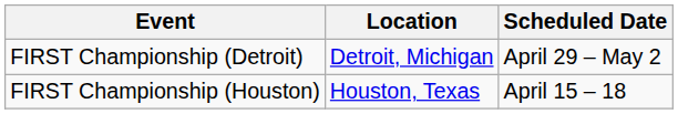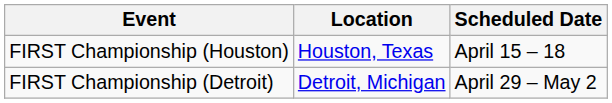 <table class="wikitable">
 <tr>
 <th>Event</th>
 <th>Location</th>
 <th>Scheduled Date</th>
 </tr>
 <tr>
+<td>FIRST Championship (Houston)</td>
+<td><a href='#'>Houston, Texas</a></td>
+<td>April 15 – 18</td>
+</tr>
+<tr>
 <td>FIRST Championship (Detroit)</td>
 <td><a href='#'>Detroit, Michigan</a></td>
 <td>April 29 – May 2</td>
 </tr>
-<tr>
-<td>FIRST Championship (Houston)</td>
-<td><a href='#'>Houston, Texas</a></td>
-<td>April 15 – 18</td>
-</tr>
 </table>
